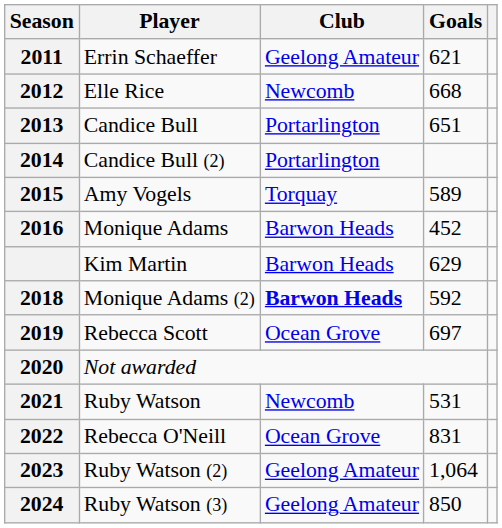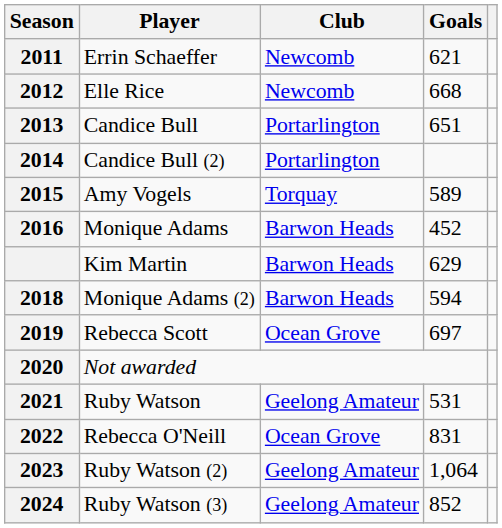 <table class="wikitable sortable">
 <tr>
 <th>Season</th>
 <th>Player</th>
 <th>Club</th>
 <th>Goals</th>
 <th></th>
 </tr>
 <tr>
 <th>2011</th>
 <td>Errin Schaeffer</td>
-<td><a href='#'>Geelong Amateur</a></td>
+<td><a href='#'>Newcomb</a></td>
 <td>621</td>
 <td></td>
 </tr>
 <tr>
 <th>2012</th>
 <td>Elle Rice</td>
 <td><a href='#'>Newcomb</a></td>
 <td>668</td>
 <td></td>
 </tr>
 <tr>
 <th>2013</th>
 <td>Candice Bull</td>
 <td><a href='#'>Portarlington</a></td>
 <td>651</td>
 <td></td>
 </tr>
 <tr>
 <th>2014</th>
 <td>Candice Bull <small>(2)</small></td>
 <td><a href='#'>Portarlington</a></td>
 <td></td>
 <td></td>
 </tr>
 <tr>
 <th>2015</th>
 <td>Amy Vogels</td>
 <td><a href='#'>Torquay</a></td>
 <td>589</td>
 <td></td>
 </tr>
 <tr>
 <th>2016</th>
 <td>Monique Adams</td>
 <td><a href='#'>Barwon Heads</a></td>
 <td>452</td>
 <td></td>
 </tr>
 <tr>
 <th></th>
 <td>Kim Martin</td>
 <td><a href='#'>Barwon Heads</a></td>
 <td>629</td>
 <td></td>
 </tr>
 <tr>
 <th>2018</th>
 <td>Monique Adams <small>(2)</small></td>
-<td><strong><a href='#'>Barwon Heads</a></strong></td>
-<td>592</td>
+<td><a href='#'>Barwon Heads</a></td>
+<td>594</td>
 <td></td>
 </tr>
 <tr>
 <th>2019</th>
 <td>Rebecca Scott</td>
 <td><a href='#'>Ocean Grove</a></td>
 <td>697</td>
 <td></td>
 </tr>
 <tr>
 <th>2020</th>
 <td colspan="3"><em>Not awarded</em></td>
 <td></td>
 </tr>
 <tr>
 <th>2021</th>
 <td>Ruby Watson</td>
-<td><a href='#'>Newcomb</a></td>
+<td><a href='#'>Geelong Amateur</a></td>
 <td>531</td>
 <td></td>
 </tr>
 <tr>
 <th>2022</th>
 <td>Rebecca O'Neill </td>
 <td><a href='#'>Ocean Grove</a></td>
 <td>831</td>
 <td></td>
 </tr>
 <tr>
 <th>2023</th>
 <td>Ruby Watson <small>(2)</small></td>
 <td><a href='#'>Geelong Amateur</a></td>
 <td>1,064</td>
 <td></td>
 </tr>
 <tr>
 <th>2024</th>
 <td>Ruby Watson <small>(3)</small></td>
 <td><a href='#'>Geelong Amateur</a></td>
-<td>850</td>
+<td>852</td>
 <td></td>
 </tr>
 </table>
